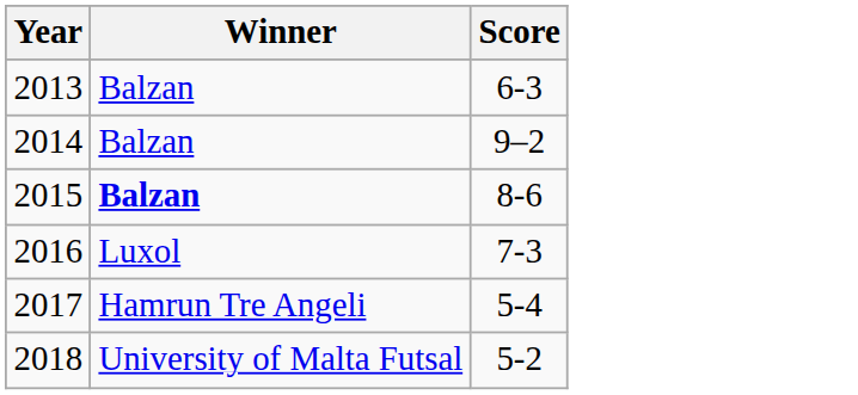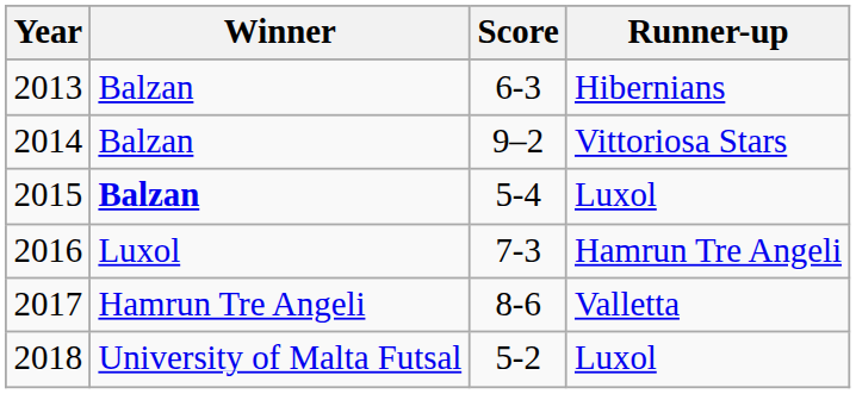 <table class="wikitable">
 <tr>
 <th>Year</th>
 <th>Winner</th>
 <th>Score</th>
+<th>Runner-up</th>
 </tr>
 <tr>
 <td align=center>2013</td>
 <td><a href='#'>Balzan</a></td>
 <td align=center>6-3</td>
+<td><a href='#'>Hibernians</a></td>
 </tr>
 <tr>
 <td align=center>2014</td>
 <td><a href='#'>Balzan</a></td>
 <td align=center>9–2</td>
+<td><a href='#'>Vittoriosa Stars</a></td>
 </tr>
 <tr>
 <td align=center>2015</td>
 <td><strong><a href='#'>Balzan</a></strong></td>
-<td align=center>8-6</td>
+<td align=center>5-4</td>
+<td><a href='#'>Luxol</a></td>
 </tr>
 <tr>
 <td align=center>2016</td>
 <td><a href='#'>Luxol</a></td>
 <td align=center>7-3</td>
+<td><a href='#'>Hamrun Tre Angeli</a></td>
 </tr>
 <tr>
 <td align=center>2017</td>
 <td><a href='#'>Hamrun Tre Angeli</a></td>
-<td align=center>5-4</td>
+<td align=center>8-6</td>
+<td><a href='#'>Valletta</a></td>
 </tr>
 <tr>
 <td align=center>2018</td>
 <td><a href='#'>University of Malta Futsal</a></td>
 <td align=center>5-2</td>
+<td><a href='#'>Luxol</a></td>
 </tr>
 </table>
